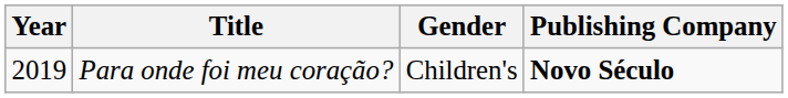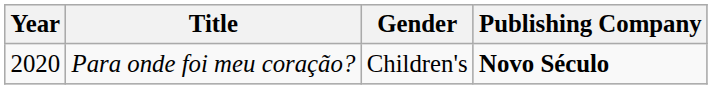 <table class="wikitable">
 <tr>
 <th>Year</th>
 <th>Title</th>
 <th>Gender</th>
 <th>Publishing Company</th>
 </tr>
 <tr>
-<td>2019</td>
+<td>2020</td>
 <td><em>Para onde foi meu coração?</em></td>
 <td>Children's</td>
 <td><strong>Novo Século</strong></td>
 </tr>
 </table>
